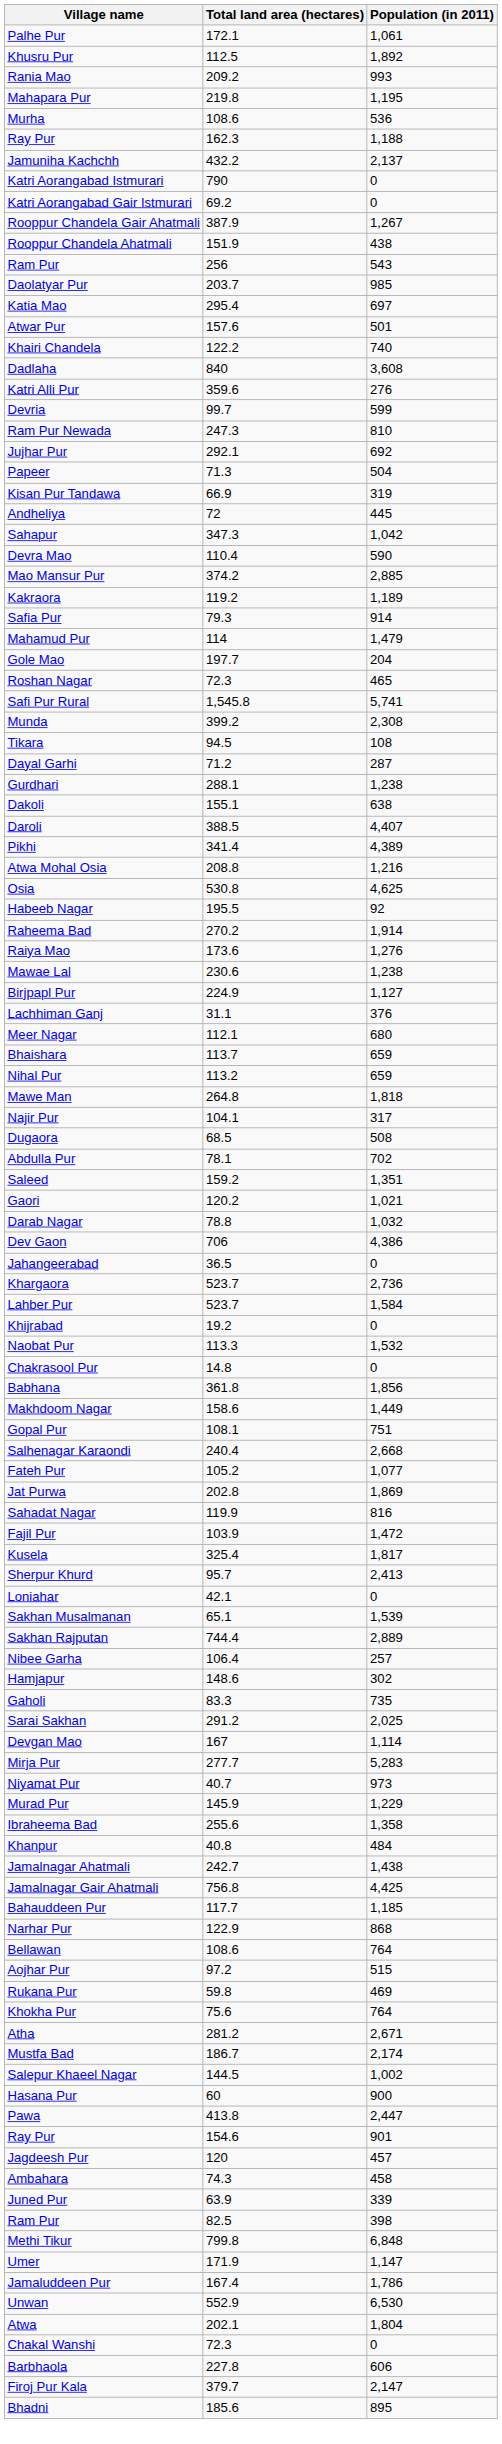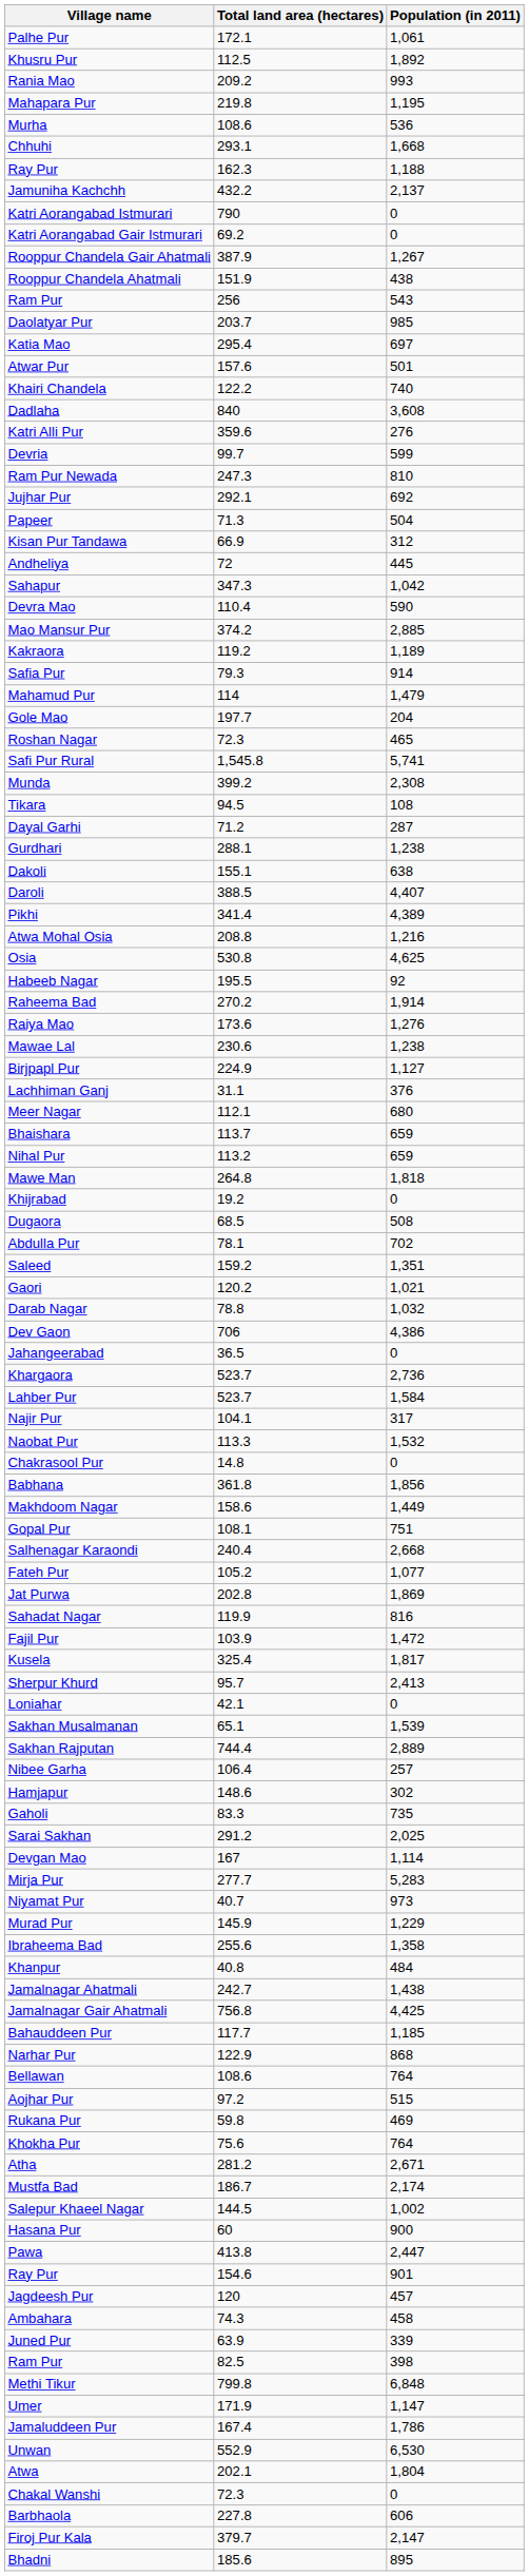 <table class="wikitable sortable">
 <tr>
 <th>Village name</th>
 <th>Total land area (hectares)</th>
 <th>Population (in 2011)</th>
 </tr>
 <tr>
 <td><a href='#'>Palhe Pur</a></td>
 <td>172.1</td>
 <td>1,061</td>
 </tr>
 <tr>
 <td><a href='#'>Khusru Pur</a></td>
 <td>112.5</td>
 <td>1,892</td>
 </tr>
 <tr>
 <td><a href='#'>Rania Mao</a></td>
 <td>209.2</td>
 <td>993</td>
 </tr>
 <tr>
 <td><a href='#'>Mahapara Pur</a></td>
 <td>219.8</td>
 <td>1,195</td>
 </tr>
 <tr>
 <td><a href='#'>Murha</a></td>
 <td>108.6</td>
 <td>536</td>
+</tr>
+<tr>
+<td><a href='#'>Chhuhi</a></td>
+<td>293.1</td>
+<td>1,668</td>
 </tr>
 <tr>
 <td><a href='#'>Ray Pur</a></td>
 <td>162.3</td>
 <td>1,188</td>
 </tr>
 <tr>
 <td><a href='#'>Jamuniha Kachchh</a></td>
 <td>432.2</td>
 <td>2,137</td>
 </tr>
 <tr>
 <td><a href='#'>Katri Aorangabad Istmurari</a></td>
 <td>790</td>
 <td>0</td>
 </tr>
 <tr>
 <td><a href='#'>Katri Aorangabad Gair Istmurari</a></td>
 <td>69.2</td>
 <td>0</td>
 </tr>
 <tr>
 <td><a href='#'>Rooppur Chandela Gair Ahatmali</a></td>
 <td>387.9</td>
 <td>1,267</td>
 </tr>
 <tr>
 <td><a href='#'>Rooppur Chandela Ahatmali</a></td>
 <td>151.9</td>
 <td>438</td>
 </tr>
 <tr>
 <td><a href='#'>Ram Pur</a></td>
 <td>256</td>
 <td>543</td>
 </tr>
 <tr>
 <td><a href='#'>Daolatyar Pur</a></td>
 <td>203.7</td>
 <td>985</td>
 </tr>
 <tr>
 <td><a href='#'>Katia Mao</a></td>
 <td>295.4</td>
 <td>697</td>
 </tr>
 <tr>
 <td><a href='#'>Atwar Pur</a></td>
 <td>157.6</td>
 <td>501</td>
 </tr>
 <tr>
 <td><a href='#'>Khairi Chandela</a></td>
 <td>122.2</td>
 <td>740</td>
 </tr>
 <tr>
 <td><a href='#'>Dadlaha</a></td>
 <td>840</td>
 <td>3,608</td>
 </tr>
 <tr>
 <td><a href='#'>Katri Alli Pur</a></td>
 <td>359.6</td>
 <td>276</td>
 </tr>
 <tr>
 <td><a href='#'>Devria</a></td>
 <td>99.7</td>
 <td>599</td>
 </tr>
 <tr>
 <td><a href='#'>Ram Pur Newada</a></td>
 <td>247.3</td>
 <td>810</td>
 </tr>
 <tr>
 <td><a href='#'>Jujhar Pur</a></td>
 <td>292.1</td>
 <td>692</td>
 </tr>
 <tr>
 <td><a href='#'>Papeer</a></td>
 <td>71.3</td>
 <td>504</td>
 </tr>
 <tr>
 <td><a href='#'>Kisan Pur Tandawa</a></td>
 <td>66.9</td>
-<td>319</td>
+<td>312</td>
 </tr>
 <tr>
 <td><a href='#'>Andheliya</a></td>
 <td>72</td>
 <td>445</td>
 </tr>
 <tr>
 <td><a href='#'>Sahapur</a></td>
 <td>347.3</td>
 <td>1,042</td>
 </tr>
 <tr>
 <td><a href='#'>Devra Mao</a></td>
 <td>110.4</td>
 <td>590</td>
 </tr>
 <tr>
 <td><a href='#'>Mao Mansur Pur</a></td>
 <td>374.2</td>
 <td>2,885</td>
 </tr>
 <tr>
 <td><a href='#'>Kakraora</a></td>
 <td>119.2</td>
 <td>1,189</td>
 </tr>
 <tr>
 <td><a href='#'>Safia Pur</a></td>
 <td>79.3</td>
 <td>914</td>
 </tr>
 <tr>
 <td><a href='#'>Mahamud Pur</a></td>
 <td>114</td>
 <td>1,479</td>
 </tr>
 <tr>
 <td><a href='#'>Gole Mao</a></td>
 <td>197.7</td>
 <td>204</td>
 </tr>
 <tr>
 <td><a href='#'>Roshan Nagar</a></td>
 <td>72.3</td>
 <td>465</td>
 </tr>
 <tr>
 <td><a href='#'>Safi Pur Rural</a></td>
 <td>1,545.8</td>
 <td>5,741</td>
 </tr>
 <tr>
 <td><a href='#'>Munda</a></td>
 <td>399.2</td>
 <td>2,308</td>
 </tr>
 <tr>
 <td><a href='#'>Tikara</a></td>
 <td>94.5</td>
 <td>108</td>
 </tr>
 <tr>
 <td><a href='#'>Dayal Garhi</a></td>
 <td>71.2</td>
 <td>287</td>
 </tr>
 <tr>
 <td><a href='#'>Gurdhari</a></td>
 <td>288.1</td>
 <td>1,238</td>
 </tr>
 <tr>
 <td><a href='#'>Dakoli</a></td>
 <td>155.1</td>
 <td>638</td>
 </tr>
 <tr>
 <td><a href='#'>Daroli</a></td>
 <td>388.5</td>
 <td>4,407</td>
 </tr>
 <tr>
 <td><a href='#'>Pikhi</a></td>
 <td>341.4</td>
 <td>4,389</td>
 </tr>
 <tr>
 <td><a href='#'>Atwa Mohal Osia</a></td>
 <td>208.8</td>
 <td>1,216</td>
 </tr>
 <tr>
 <td><a href='#'>Osia</a></td>
 <td>530.8</td>
 <td>4,625</td>
 </tr>
 <tr>
 <td><a href='#'>Habeeb Nagar</a></td>
 <td>195.5</td>
 <td>92</td>
 </tr>
 <tr>
 <td><a href='#'>Raheema Bad</a></td>
 <td>270.2</td>
 <td>1,914</td>
 </tr>
 <tr>
 <td><a href='#'>Raiya Mao</a></td>
 <td>173.6</td>
 <td>1,276</td>
 </tr>
 <tr>
 <td><a href='#'>Mawae Lal</a></td>
 <td>230.6</td>
 <td>1,238</td>
 </tr>
 <tr>
 <td><a href='#'>Birjpapl Pur</a></td>
 <td>224.9</td>
 <td>1,127</td>
 </tr>
 <tr>
 <td><a href='#'>Lachhiman Ganj</a></td>
 <td>31.1</td>
 <td>376</td>
 </tr>
 <tr>
 <td><a href='#'>Meer Nagar</a></td>
 <td>112.1</td>
 <td>680</td>
 </tr>
 <tr>
 <td><a href='#'>Bhaishara</a></td>
 <td>113.7</td>
 <td>659</td>
 </tr>
 <tr>
 <td><a href='#'>Nihal Pur</a></td>
 <td>113.2</td>
 <td>659</td>
 </tr>
 <tr>
 <td><a href='#'>Mawe Man</a></td>
 <td>264.8</td>
 <td>1,818</td>
 </tr>
 <tr>
-<td><a href='#'>Najir Pur</a></td>
-<td>104.1</td>
-<td>317</td>
+<td><a href='#'>Khijrabad</a></td>
+<td>19.2</td>
+<td>0</td>
 </tr>
 <tr>
 <td><a href='#'>Dugaora</a></td>
 <td>68.5</td>
 <td>508</td>
 </tr>
 <tr>
 <td><a href='#'>Abdulla Pur</a></td>
 <td>78.1</td>
 <td>702</td>
 </tr>
 <tr>
 <td><a href='#'>Saleed</a></td>
 <td>159.2</td>
 <td>1,351</td>
 </tr>
 <tr>
 <td><a href='#'>Gaori</a></td>
 <td>120.2</td>
 <td>1,021</td>
 </tr>
 <tr>
 <td><a href='#'>Darab Nagar</a></td>
 <td>78.8</td>
 <td>1,032</td>
 </tr>
 <tr>
 <td><a href='#'>Dev Gaon</a></td>
 <td>706</td>
 <td>4,386</td>
 </tr>
 <tr>
 <td><a href='#'>Jahangeerabad</a></td>
 <td>36.5</td>
 <td>0</td>
 </tr>
 <tr>
 <td><a href='#'>Khargaora</a></td>
 <td>523.7</td>
 <td>2,736</td>
 </tr>
 <tr>
 <td><a href='#'>Lahber Pur</a></td>
 <td>523.7</td>
 <td>1,584</td>
 </tr>
 <tr>
-<td><a href='#'>Khijrabad</a></td>
-<td>19.2</td>
-<td>0</td>
+<td><a href='#'>Najir Pur</a></td>
+<td>104.1</td>
+<td>317</td>
 </tr>
 <tr>
 <td><a href='#'>Naobat Pur</a></td>
 <td>113.3</td>
 <td>1,532</td>
 </tr>
 <tr>
 <td><a href='#'>Chakrasool Pur</a></td>
 <td>14.8</td>
 <td>0</td>
 </tr>
 <tr>
 <td><a href='#'>Babhana</a></td>
 <td>361.8</td>
 <td>1,856</td>
 </tr>
 <tr>
 <td><a href='#'>Makhdoom Nagar</a></td>
 <td>158.6</td>
 <td>1,449</td>
 </tr>
 <tr>
 <td><a href='#'>Gopal Pur</a></td>
 <td>108.1</td>
 <td>751</td>
 </tr>
 <tr>
 <td><a href='#'>Salhenagar Karaondi</a></td>
 <td>240.4</td>
 <td>2,668</td>
 </tr>
 <tr>
 <td><a href='#'>Fateh Pur</a></td>
 <td>105.2</td>
 <td>1,077</td>
 </tr>
 <tr>
 <td><a href='#'>Jat Purwa</a></td>
 <td>202.8</td>
 <td>1,869</td>
 </tr>
 <tr>
 <td><a href='#'>Sahadat Nagar</a></td>
 <td>119.9</td>
 <td>816</td>
 </tr>
 <tr>
 <td><a href='#'>Fajil Pur</a></td>
 <td>103.9</td>
 <td>1,472</td>
 </tr>
 <tr>
 <td><a href='#'>Kusela</a></td>
 <td>325.4</td>
 <td>1,817</td>
 </tr>
 <tr>
 <td><a href='#'>Sherpur Khurd</a></td>
 <td>95.7</td>
 <td>2,413</td>
 </tr>
 <tr>
 <td><a href='#'>Loniahar</a></td>
 <td>42.1</td>
 <td>0</td>
 </tr>
 <tr>
 <td><a href='#'>Sakhan Musalmanan</a></td>
 <td>65.1</td>
 <td>1,539</td>
 </tr>
 <tr>
 <td><a href='#'>Sakhan Rajputan</a></td>
 <td>744.4</td>
 <td>2,889</td>
 </tr>
 <tr>
 <td><a href='#'>Nibee Garha</a></td>
 <td>106.4</td>
 <td>257</td>
 </tr>
 <tr>
 <td><a href='#'>Hamjapur</a></td>
 <td>148.6</td>
 <td>302</td>
 </tr>
 <tr>
 <td><a href='#'>Gaholi</a></td>
 <td>83.3</td>
 <td>735</td>
 </tr>
 <tr>
 <td><a href='#'>Sarai Sakhan</a></td>
 <td>291.2</td>
 <td>2,025</td>
 </tr>
 <tr>
 <td><a href='#'>Devgan Mao</a></td>
 <td>167</td>
 <td>1,114</td>
 </tr>
 <tr>
 <td><a href='#'>Mirja Pur</a></td>
 <td>277.7</td>
 <td>5,283</td>
 </tr>
 <tr>
 <td><a href='#'>Niyamat Pur</a></td>
 <td>40.7</td>
 <td>973</td>
 </tr>
 <tr>
 <td><a href='#'>Murad Pur</a></td>
 <td>145.9</td>
 <td>1,229</td>
 </tr>
 <tr>
 <td><a href='#'>Ibraheema Bad</a></td>
 <td>255.6</td>
 <td>1,358</td>
 </tr>
 <tr>
 <td><a href='#'>Khanpur</a></td>
 <td>40.8</td>
 <td>484</td>
 </tr>
 <tr>
 <td><a href='#'>Jamalnagar Ahatmali</a></td>
 <td>242.7</td>
 <td>1,438</td>
 </tr>
 <tr>
 <td><a href='#'>Jamalnagar Gair Ahatmali</a></td>
 <td>756.8</td>
 <td>4,425</td>
 </tr>
 <tr>
 <td><a href='#'>Bahauddeen Pur</a></td>
 <td>117.7</td>
 <td>1,185</td>
 </tr>
 <tr>
 <td><a href='#'>Narhar Pur</a></td>
 <td>122.9</td>
 <td>868</td>
 </tr>
 <tr>
 <td><a href='#'>Bellawan</a></td>
 <td>108.6</td>
 <td>764</td>
 </tr>
 <tr>
 <td><a href='#'>Aojhar Pur</a></td>
 <td>97.2</td>
 <td>515</td>
 </tr>
 <tr>
 <td><a href='#'>Rukana Pur</a></td>
 <td>59.8</td>
 <td>469</td>
 </tr>
 <tr>
 <td><a href='#'>Khokha Pur</a></td>
 <td>75.6</td>
 <td>764</td>
 </tr>
 <tr>
 <td><a href='#'>Atha</a></td>
 <td>281.2</td>
 <td>2,671</td>
 </tr>
 <tr>
 <td><a href='#'>Mustfa Bad</a></td>
 <td>186.7</td>
 <td>2,174</td>
 </tr>
 <tr>
 <td><a href='#'>Salepur Khaeel Nagar</a></td>
 <td>144.5</td>
 <td>1,002</td>
 </tr>
 <tr>
 <td><a href='#'>Hasana Pur</a></td>
 <td>60</td>
 <td>900</td>
 </tr>
 <tr>
 <td><a href='#'>Pawa</a></td>
 <td>413.8</td>
 <td>2,447</td>
 </tr>
 <tr>
 <td><a href='#'>Ray Pur</a></td>
 <td>154.6</td>
 <td>901</td>
 </tr>
 <tr>
 <td><a href='#'>Jagdeesh Pur</a></td>
 <td>120</td>
 <td>457</td>
 </tr>
 <tr>
 <td><a href='#'>Ambahara</a></td>
 <td>74.3</td>
 <td>458</td>
 </tr>
 <tr>
 <td><a href='#'>Juned Pur</a></td>
 <td>63.9</td>
 <td>339</td>
 </tr>
 <tr>
 <td><a href='#'>Ram Pur</a></td>
 <td>82.5</td>
 <td>398</td>
 </tr>
 <tr>
 <td><a href='#'>Methi Tikur</a></td>
 <td>799.8</td>
 <td>6,848</td>
 </tr>
 <tr>
 <td><a href='#'>Umer</a></td>
 <td>171.9</td>
 <td>1,147</td>
 </tr>
 <tr>
 <td><a href='#'>Jamaluddeen Pur</a></td>
 <td>167.4</td>
 <td>1,786</td>
 </tr>
 <tr>
 <td><a href='#'>Unwan</a></td>
 <td>552.9</td>
 <td>6,530</td>
 </tr>
 <tr>
 <td><a href='#'>Atwa</a></td>
 <td>202.1</td>
 <td>1,804</td>
 </tr>
 <tr>
 <td><a href='#'>Chakal Wanshi</a></td>
 <td>72.3</td>
 <td>0</td>
 </tr>
 <tr>
 <td><a href='#'>Barbhaola</a></td>
 <td>227.8</td>
 <td>606</td>
 </tr>
 <tr>
 <td><a href='#'>Firoj Pur Kala</a></td>
 <td>379.7</td>
 <td>2,147</td>
 </tr>
 <tr>
 <td><a href='#'>Bhadni</a></td>
 <td>185.6</td>
 <td>895</td>
 </tr>
 </table>
